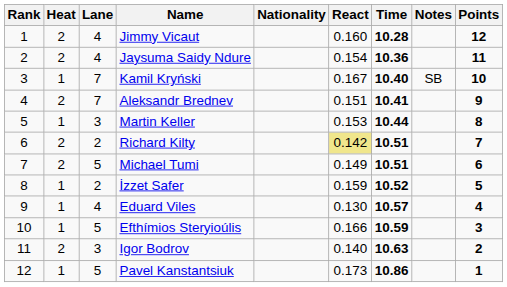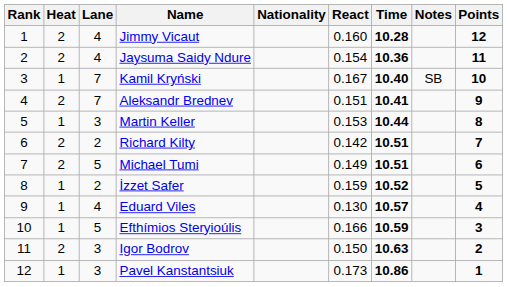 <table class="wikitable sortable" style="text-align:center">
 <tr>
 <th>Rank</th>
 <th>Heat</th>
 <th>Lane</th>
 <th>Name</th>
 <th>Nationality</th>
 <th>React</th>
 <th>Time</th>
 <th>Notes</th>
 <th>Points</th>
 </tr>
 <tr>
 <td>1</td>
 <td>2</td>
 <td>4</td>
 <td align=left><a href='#'>Jimmy Vicaut</a></td>
 <td align=left></td>
 <td>0.160</td>
 <td><strong>10.28</strong></td>
 <td></td>
 <td><strong>12</strong></td>
 </tr>
 <tr>
 <td>2</td>
 <td>2</td>
 <td>4</td>
 <td align=left><a href='#'>Jaysuma Saidy Ndure</a></td>
 <td align=left></td>
 <td>0.154</td>
 <td><strong>10.36</strong></td>
 <td></td>
 <td><strong>11</strong></td>
 </tr>
 <tr>
 <td>3</td>
 <td>1</td>
 <td>7</td>
 <td align=left><a href='#'>Kamil Kryński</a></td>
 <td align=left></td>
 <td>0.167</td>
 <td><strong>10.40</strong></td>
 <td>SB</td>
 <td><strong>10</strong></td>
 </tr>
 <tr>
 <td>4</td>
 <td>2</td>
 <td>7</td>
 <td align=left><a href='#'>Aleksandr Brednev</a></td>
 <td align=left></td>
 <td>0.151</td>
 <td><strong>10.41</strong></td>
 <td></td>
 <td><strong>9</strong></td>
 </tr>
 <tr>
 <td>5</td>
 <td>1</td>
 <td>3</td>
 <td align=left><a href='#'>Martin Keller</a></td>
 <td align=left></td>
 <td>0.153</td>
 <td><strong>10.44</strong></td>
 <td></td>
 <td><strong>8</strong></td>
 </tr>
 <tr>
 <td>6</td>
 <td>2</td>
 <td>2</td>
 <td align=left><a href='#'>Richard Kilty</a></td>
 <td align=left></td>
-<td style="background: khaki;">0.142</td>
+<td>0.142</td>
 <td><strong>10.51</strong></td>
 <td></td>
 <td><strong>7</strong></td>
 </tr>
 <tr>
 <td>7</td>
 <td>2</td>
 <td>5</td>
 <td align=left><a href='#'>Michael Tumi</a></td>
 <td align=left></td>
 <td>0.149</td>
 <td><strong>10.51</strong></td>
 <td></td>
 <td><strong>6</strong></td>
 </tr>
 <tr>
 <td>8</td>
 <td>1</td>
 <td>2</td>
 <td align=left><a href='#'>İzzet Safer</a></td>
 <td align=left></td>
 <td>0.159</td>
 <td><strong>10.52</strong></td>
 <td></td>
 <td><strong>5</strong></td>
 </tr>
 <tr>
 <td>9</td>
 <td>1</td>
 <td>4</td>
 <td align=left><a href='#'>Eduard Viles</a></td>
 <td align=left></td>
 <td>0.130</td>
 <td><strong>10.57</strong></td>
 <td></td>
 <td><strong>4</strong></td>
 </tr>
 <tr>
 <td>10</td>
 <td>1</td>
 <td>5</td>
 <td align=left><a href='#'>Efthímios Steryioúlis</a></td>
 <td align=left></td>
 <td>0.166</td>
 <td><strong>10.59</strong></td>
 <td></td>
 <td><strong>3</strong></td>
 </tr>
 <tr>
 <td>11</td>
 <td>2</td>
 <td>3</td>
 <td align=left><a href='#'>Igor Bodrov</a></td>
 <td align=left></td>
-<td>0.140</td>
+<td>0.150</td>
 <td><strong>10.63</strong></td>
 <td></td>
 <td><strong>2</strong></td>
 </tr>
 <tr>
 <td>12</td>
 <td>1</td>
-<td>5</td>
+<td>3</td>
 <td align=left><a href='#'>Pavel Kanstantsiuk</a></td>
 <td align=left></td>
 <td>0.173</td>
 <td><strong>10.86</strong></td>
 <td></td>
 <td><strong>1</strong></td>
 </tr>
 </table>
